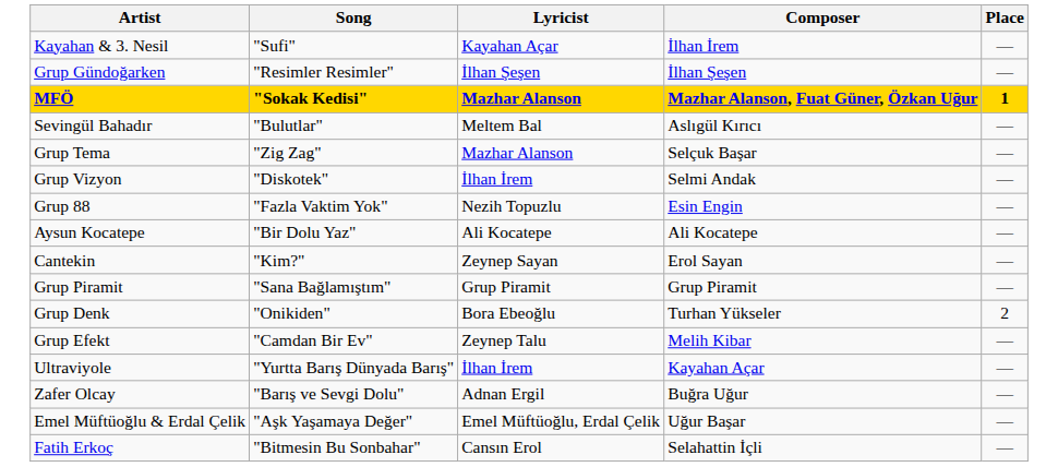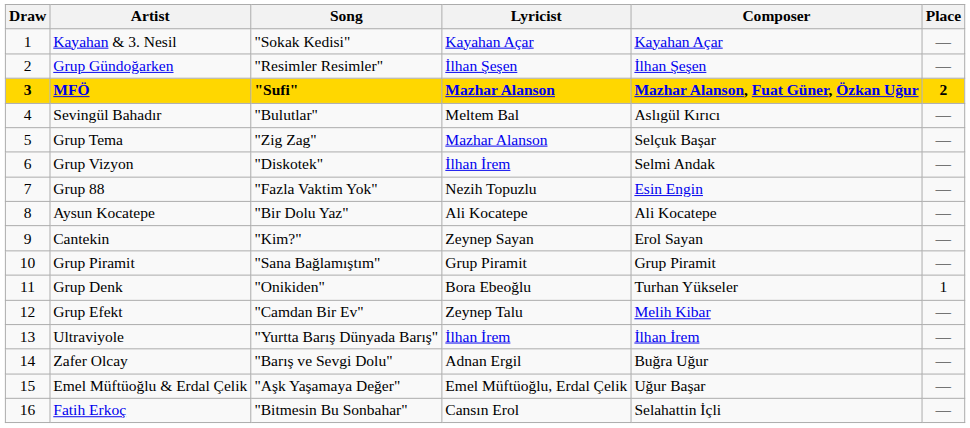 <table class="sortable wikitable" style="margin: 1em auto 1em auto; text-align:center">
 <tr>
+<th>Draw</th>
 <th>Artist</th>
 <th>Song</th>
 <th>Lyricist</th>
 <th>Composer</th>
 <th>Place</th>
 </tr>
 <tr>
+<td>1</td>
 <td align="left"><a href='#'>Kayahan</a> & 3. Nesil</td>
-<td align="left">"Sufi"</td>
+<td align="left">"Sokak Kedisi"</td>
 <td align="left"><a href='#'>Kayahan Açar</a></td>
-<td align="left"><a href='#'>İlhan İrem</a></td>
+<td align="left"><a href='#'>Kayahan Açar</a></td>
 <td>—</td>
 </tr>
 <tr>
+<td>2</td>
 <td align="left"><a href='#'>Grup Gündoğarken</a></td>
 <td align="left">"Resimler Resimler"</td>
 <td align="left"><a href='#'>İlhan Şeşen</a></td>
 <td align="left"><a href='#'>İlhan Şeşen</a></td>
 <td>—</td>
 </tr>
 <tr style="font-weight: bold; background: gold;">
+<td>3</td>
 <td align="left"><a href='#'>MFÖ</a></td>
-<td align="left">"Sokak Kedisi"</td>
+<td align="left">"Sufi"</td>
 <td align="left"><a href='#'>Mazhar Alanson</a></td>
 <td align="left"><a href='#'>Mazhar Alanson</a>, <a href='#'>Fuat Güner</a>, <a href='#'>Özkan Uğur</a></td>
-<td>1</td>
+<td>2</td>
 </tr>
 <tr>
+<td>4</td>
 <td align="left">Sevingül Bahadır</td>
 <td align="left">"Bulutlar"</td>
 <td align="left">Meltem Bal</td>
 <td align="left">Aslıgül Kırıcı</td>
 <td>—</td>
 </tr>
 <tr>
+<td>5</td>
 <td align="left">Grup Tema</td>
 <td align="left">"Zig Zag"</td>
 <td align="left"><a href='#'>Mazhar Alanson</a></td>
 <td align="left">Selçuk Başar</td>
 <td>—</td>
 </tr>
 <tr>
+<td>6</td>
 <td align="left">Grup Vizyon</td>
 <td align="left">"Diskotek"</td>
 <td align="left"><a href='#'>İlhan İrem</a></td>
 <td align="left">Selmi Andak</td>
 <td>—</td>
 </tr>
 <tr>
+<td>7</td>
 <td align="left">Grup 88</td>
 <td align="left">"Fazla Vaktim Yok"</td>
 <td align="left">Nezih Topuzlu</td>
 <td align="left"><a href='#'>Esin Engin</a></td>
 <td>—</td>
 </tr>
 <tr>
+<td>8</td>
 <td align="left">Aysun Kocatepe</td>
 <td align="left">"Bir Dolu Yaz"</td>
 <td align="left">Ali Kocatepe</td>
 <td align="left">Ali Kocatepe</td>
 <td>—</td>
 </tr>
 <tr>
+<td>9</td>
 <td align="left">Cantekin</td>
 <td align="left">"Kim?"</td>
 <td align="left">Zeynep Sayan</td>
 <td align="left">Erol Sayan</td>
 <td>—</td>
 </tr>
 <tr>
+<td>10</td>
 <td align="left">Grup Piramit</td>
 <td align="left">"Sana Bağlamıştım"</td>
 <td align="left">Grup Piramit</td>
 <td align="left">Grup Piramit</td>
 <td>—</td>
 </tr>
 <tr>
+<td>11</td>
 <td align="left">Grup Denk</td>
 <td align="left">"Onikiden"</td>
 <td align="left">Bora Ebeoğlu</td>
 <td align="left">Turhan Yükseler</td>
-<td>2</td>
+<td>1</td>
 </tr>
 <tr>
+<td>12</td>
 <td align="left">Grup Efekt</td>
 <td align="left">"Camdan Bir Ev"</td>
 <td align="left">Zeynep Talu</td>
 <td align="left"><a href='#'>Melih Kibar</a></td>
 <td>—</td>
 </tr>
 <tr>
+<td>13</td>
 <td align="left">Ultraviyole</td>
 <td align="left">"Yurtta Barış Dünyada Barış"</td>
 <td align="left"><a href='#'>İlhan İrem</a></td>
-<td align="left"><a href='#'>Kayahan Açar</a></td>
+<td align="left"><a href='#'>İlhan İrem</a></td>
 <td>—</td>
 </tr>
 <tr>
+<td>14</td>
 <td align="left">Zafer Olcay</td>
 <td align="left">"Barış ve Sevgi Dolu"</td>
 <td align="left">Adnan Ergil</td>
 <td align="left">Buğra Uğur</td>
 <td>—</td>
 </tr>
 <tr>
+<td>15</td>
 <td align="left">Emel Müftüoğlu & Erdal Çelik</td>
 <td align="left">"Aşk Yaşamaya Değer"</td>
 <td align="left">Emel Müftüoğlu, Erdal Çelik</td>
 <td align="left">Uğur Başar</td>
 <td>—</td>
 </tr>
 <tr>
+<td>16</td>
 <td align="left"><a href='#'>Fatih Erkoç</a></td>
 <td align="left">"Bitmesin Bu Sonbahar"</td>
 <td align="left">Cansın Erol</td>
 <td align="left">Selahattin İçli</td>
 <td>—</td>
 </tr>
 </table>
